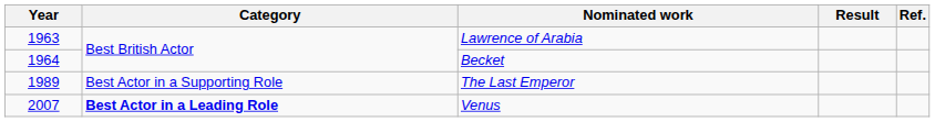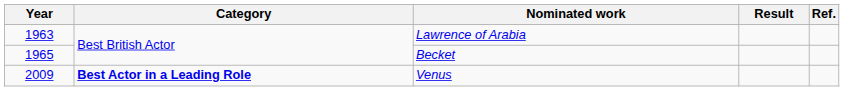 <table class=wikitable>
 <tr>
 <th scope="col" style="width:5em;">Year</th>
 <th scope="col" style="width:26em;">Category</th>
 <th scope="col" style="width:25em;">Nominated work</th>
 <th scope="col" style="width:5em;">Result</th>
 <th>Ref.</th>
 </tr>
 <tr>
 <td style="text-align:center;"><a href='#'>1963</a></td>
 <td rowspan="2"><a href='#'>Best British Actor</a></td>
 <td><em><a href='#'>Lawrence of Arabia</a></em></td>
 <td></td>
 <td style="text-align:center;"></td>
 </tr>
 <tr>
-<td style="text-align:center;"><a href='#'>1964</a></td>
+<td style="text-align:center;"><a href='#'>1965</a></td>
 <td><em><a href='#'>Becket</a></em></td>
 <td></td>
 <td style="text-align:center;"></td>
 </tr>
 <tr>
-<td style="text-align:center;"><a href='#'>1989</a></td>
-<td><a href='#'>Best Actor in a Supporting Role</a></td>
-<td><em><a href='#'>The Last Emperor</a></em></td>
-<td></td>
-<td style="text-align:center;"></td>
-</tr>
-<tr>
-<td style="text-align:center;"><a href='#'>2007</a></td>
+<td style="text-align:center;"><a href='#'>2009</a></td>
 <td><strong><a href='#'>Best Actor in a Leading Role</a></strong></td>
 <td><em><a href='#'>Venus</a></em></td>
 <td></td>
 <td style="text-align:center;"></td>
 </tr>
 </table>
